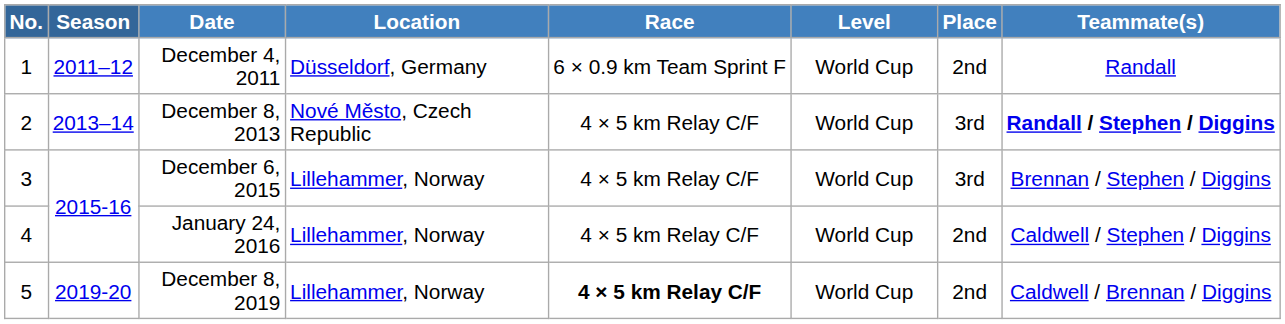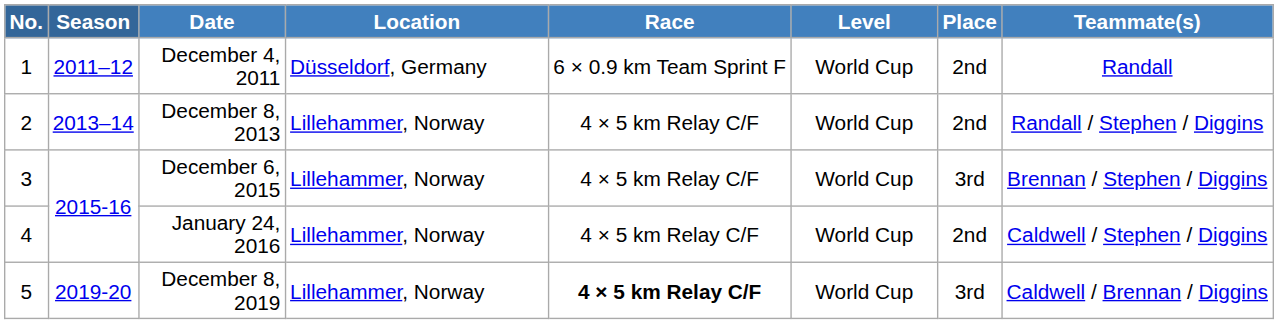 <table class="wikitable sortable" style="font-size:95%; text-align:center; border:gray solid 1px; background:#fff;">
 <tr style="background:#efefef;">
 <th style="background:#369; color:white;">No.</th>
 <th style="background:#369; color:white;">Season</th>
 <th style="background:#4180be; color:white; width:100px;">Date</th>
 <th style="background:#4180be; color:white; width:185px;">Location</th>
 <th style="background:#4180be; color:white; width:170px;">Race</th>
 <th style="background:#4180be; color:white; width:100px;">Level</th>
 <th style="background:#4180be; color:white;">Place</th>
 <th style="background:#4180be; color:white;">Teammate(s)</th>
 </tr>
 <tr>
 <td align=center>1</td>
 <td align=center><a href='#'>2011–12</a></td>
 <td align=right>December 4, 2011</td>
 <td align=left> <a href='#'>Düsseldorf</a>, Germany</td>
 <td>6 × 0.9 km Team Sprint F</td>
 <td>World Cup</td>
 <td>2nd</td>
 <td><a href='#'>Randall</a></td>
 </tr>
 <tr>
 <td align=center>2</td>
 <td style="text-align:center;"><a href='#'>2013–14</a></td>
 <td style="text-align:right;">December 8, 2013</td>
-<td align=left> <a href='#'>Nové Město</a>, Czech Republic</td>
+<td align=left> <a href='#'>Lillehammer</a>, Norway</td>
 <td>4 × 5 km Relay C/F</td>
 <td>World Cup</td>
-<td>3rd</td>
-<td><strong><a href='#'>Randall</a> / <a href='#'>Stephen</a> / <a href='#'>Diggins</a></strong></td>
+<td>2nd</td>
+<td><a href='#'>Randall</a> / <a href='#'>Stephen</a> / <a href='#'>Diggins</a></td>
 </tr>
 <tr>
 <td align=center>3</td>
 <td rowspan="2" style="text-align:center;"><a href='#'>2015-16</a></td>
 <td style="text-align:right;">December 6, 2015</td>
 <td align=left> <a href='#'>Lillehammer</a>, Norway</td>
 <td>4 × 5 km Relay C/F</td>
 <td>World Cup</td>
 <td>3rd</td>
 <td><a href='#'>Brennan</a> / <a href='#'>Stephen</a> / <a href='#'>Diggins</a></td>
 </tr>
 <tr>
 <td align=center>4</td>
 <td style="text-align:right;">January 24, 2016</td>
 <td align=left> <a href='#'>Lillehammer</a>, Norway</td>
 <td>4 × 5 km Relay C/F</td>
 <td>World Cup</td>
 <td>2nd</td>
 <td><a href='#'>Caldwell</a> / <a href='#'>Stephen</a> / <a href='#'>Diggins</a></td>
 </tr>
 <tr>
 <td align=center>5</td>
 <td rowspan="1" style="text-align:center;"><a href='#'>2019-20</a></td>
 <td style="text-align:right;">December 8, 2019</td>
 <td align=left> <a href='#'>Lillehammer</a>, Norway</td>
 <td><strong>4 × 5 km Relay C/F</strong></td>
 <td>World Cup</td>
-<td>2nd</td>
+<td>3rd</td>
 <td><a href='#'>Caldwell</a> / <a href='#'>Brennan</a> / <a href='#'>Diggins</a></td>
 </tr>
 </table>
